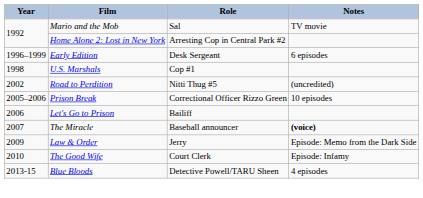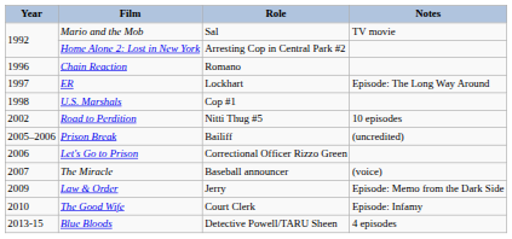 <table class="wikitable" style="font-size:90%;">
 <tr>
 <th style="background:#B0C4DE;">Year</th>
 <th style="background:#B0C4DE;">Film</th>
 <th style="background:#B0C4DE;">Role</th>
 <th style="background:#B0C4DE;">Notes</th>
 </tr>
 <tr>
 <td rowspan=2>1992</td>
 <td><em>Mario and the Mob</em></td>
 <td>Sal</td>
 <td>TV movie</td>
 </tr>
 <tr>
 <td><em><a href='#'>Home Alone 2: Lost in New York</a></em></td>
 <td>Arresting Cop in Central Park #2</td>
 <td></td>
 </tr>
 <tr>
-<td>1996–1999</td>
-<td><em><a href='#'>Early Edition</a></em></td>
-<td>Desk Sergeant</td>
-<td>6 episodes</td>
+<td>1996</td>
+<td><em><a href='#'>Chain Reaction</a></em></td>
+<td>Romano</td>
+<td></td>
+</tr>
+<tr>
+<td>1997</td>
+<td><em><a href='#'>ER</a></em></td>
+<td>Lockhart</td>
+<td>Episode: The Long Way Around</td>
 </tr>
 <tr>
 <td>1998</td>
 <td><em><a href='#'>U.S. Marshals</a></em></td>
 <td>Cop #1</td>
 <td></td>
 </tr>
 <tr>
 <td>2002</td>
 <td><em><a href='#'>Road to Perdition</a></em></td>
 <td>Nitti Thug #5</td>
-<td>(uncredited)</td>
+<td>10 episodes</td>
 </tr>
 <tr>
 <td>2005–2006</td>
 <td><em><a href='#'>Prison Break</a></em></td>
-<td>Correctional Officer Rizzo Green</td>
-<td>10 episodes</td>
+<td>Bailiff</td>
+<td>(uncredited)</td>
 </tr>
 <tr>
 <td>2006</td>
 <td><em><a href='#'>Let's Go to Prison</a></em></td>
-<td>Bailiff</td>
+<td>Correctional Officer Rizzo Green</td>
 <td></td>
 </tr>
 <tr>
 <td>2007</td>
 <td><em>The Miracle</em></td>
 <td>Baseball announcer</td>
-<td><strong>(voice)</strong></td>
+<td>(voice)</td>
 </tr>
 <tr>
 <td>2009</td>
 <td><em><a href='#'>Law & Order</a></em></td>
 <td>Jerry</td>
 <td>Episode: Memo from the Dark Side</td>
 </tr>
 <tr>
 <td>2010</td>
 <td><em><a href='#'>The Good Wife</a></em></td>
 <td>Court Clerk</td>
 <td>Episode: Infamy</td>
 </tr>
 <tr>
 <td>2013-15</td>
 <td><em><a href='#'>Blue Bloods</a></em></td>
 <td>Detective Powell/TARU Sheen</td>
 <td>4 episodes</td>
 </tr>
 </table>
